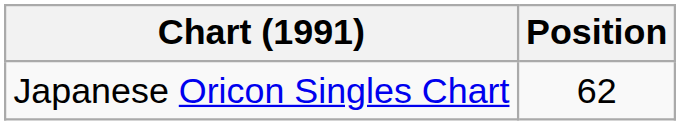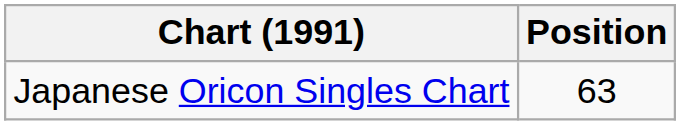 <table class="wikitable">
 <tr>
 <th>Chart (1991)</th>
 <th>Position</th>
 </tr>
 <tr>
 <td>Japanese <a href='#'>Oricon Singles Chart</a></td>
-<td align="center">62</td>
+<td align="center">63</td>
 </tr>
 </table>
